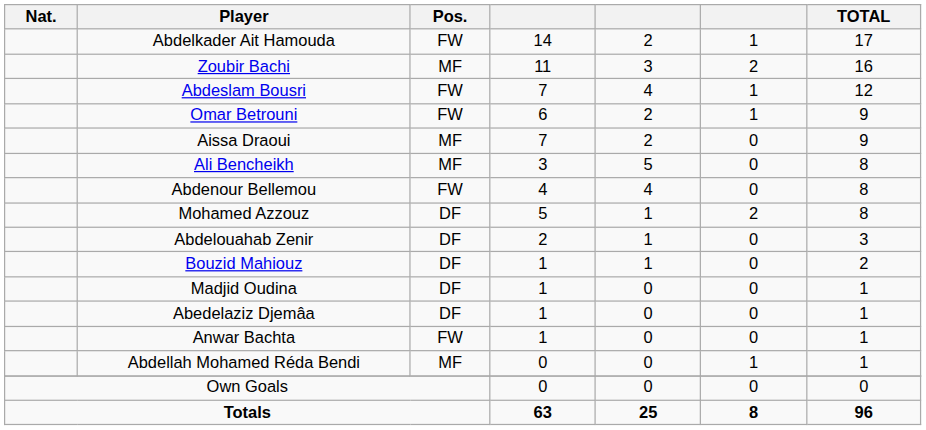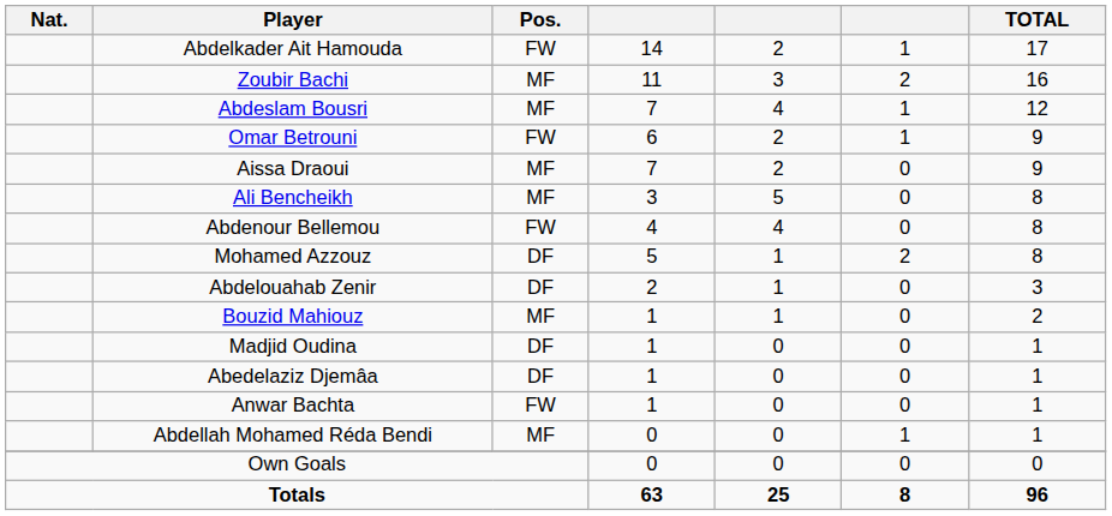 <table class="wikitable sortable alternance"  style="font-size:85%; text-align:center; line-height:14px; width:60%;">
 <tr>
 <th width=10>Nat.</th>
 <th width=140>Player</th>
 <th width=10>Pos.</th>
 <th width=40></th>
 <th width=40></th>
 <th width=40></th>
 <th width=10>TOTAL</th>
 </tr>
 <tr>
 <td></td>
 <td>Abdelkader Ait Hamouda</td>
 <td>FW</td>
 <td>14</td>
 <td>2</td>
 <td>1</td>
 <td>17</td>
 </tr>
 <tr>
 <td></td>
 <td><a href='#'>Zoubir Bachi</a></td>
 <td>MF</td>
 <td>11</td>
 <td>3</td>
 <td>2</td>
 <td>16</td>
 </tr>
 <tr>
 <td></td>
 <td><a href='#'>Abdeslam Bousri</a></td>
-<td>FW</td>
+<td>MF</td>
 <td>7</td>
 <td>4</td>
 <td>1</td>
 <td>12</td>
 </tr>
 <tr>
 <td></td>
 <td><a href='#'>Omar Betrouni</a></td>
 <td>FW</td>
 <td>6</td>
 <td>2</td>
 <td>1</td>
 <td>9</td>
 </tr>
 <tr>
 <td></td>
 <td>Aissa Draoui</td>
 <td>MF</td>
 <td>7</td>
 <td>2</td>
 <td>0</td>
 <td>9</td>
 </tr>
 <tr>
 <td></td>
 <td><a href='#'>Ali Bencheikh</a></td>
 <td>MF</td>
 <td>3</td>
 <td>5</td>
 <td>0</td>
 <td>8</td>
 </tr>
 <tr>
 <td></td>
 <td>Abdenour Bellemou</td>
 <td>FW</td>
 <td>4</td>
 <td>4</td>
 <td>0</td>
 <td>8</td>
 </tr>
 <tr>
 <td></td>
 <td>Mohamed Azzouz</td>
 <td>DF</td>
 <td>5</td>
 <td>1</td>
 <td>2</td>
 <td>8</td>
 </tr>
 <tr>
 <td></td>
 <td>Abdelouahab Zenir</td>
 <td>DF</td>
 <td>2</td>
 <td>1</td>
 <td>0</td>
 <td>3</td>
 </tr>
 <tr>
 <td></td>
 <td><a href='#'>Bouzid Mahiouz</a></td>
-<td>DF</td>
+<td>MF</td>
 <td>1</td>
 <td>1</td>
 <td>0</td>
 <td>2</td>
 </tr>
 <tr>
 <td></td>
 <td>Madjid Oudina</td>
 <td>DF</td>
 <td>1</td>
 <td>0</td>
 <td>0</td>
 <td>1</td>
 </tr>
 <tr>
 <td></td>
 <td>Abedelaziz Djemâa</td>
 <td>DF</td>
 <td>1</td>
 <td>0</td>
 <td>0</td>
 <td>1</td>
 </tr>
 <tr>
 <td></td>
 <td>Anwar Bachta</td>
 <td>FW</td>
 <td>1</td>
 <td>0</td>
 <td>0</td>
 <td>1</td>
 </tr>
 <tr>
 <td></td>
 <td>Abdellah Mohamed Réda Bendi</td>
 <td>MF</td>
 <td>0</td>
 <td>0</td>
 <td>1</td>
 <td>1</td>
 </tr>
 <tr>
 </tr>
 <tr class="sortbottom">
 <td colspan="3">Own Goals</td>
 <td>0</td>
 <td>0</td>
 <td>0</td>
 <td>0</td>
 </tr>
 <tr class="sortbottom">
 <td colspan="3"><strong>Totals</strong></td>
 <td><strong>63</strong></td>
 <td><strong>25</strong></td>
 <td><strong>8</strong></td>
 <td><strong>96</strong></td>
 </tr>
 </table>
